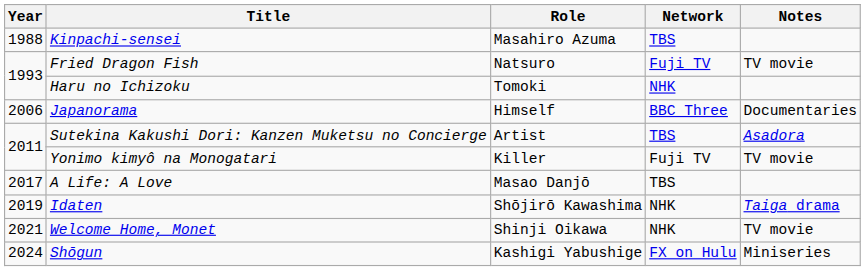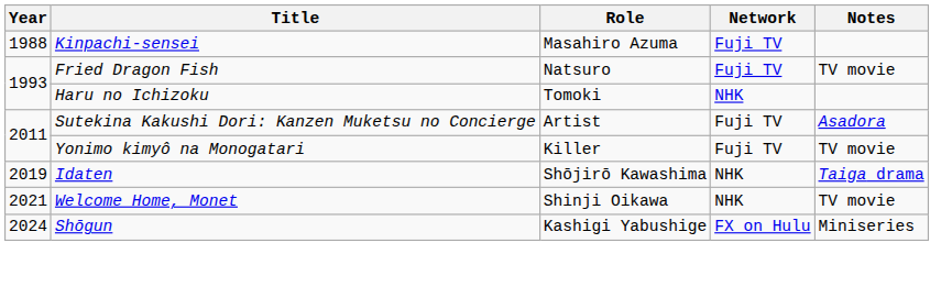 <table class="wikitable sortable">
 <tr>
 <th>Year</th>
 <th>Title</th>
 <th>Role</th>
 <th>Network</th>
 <th>Notes</th>
 </tr>
 <tr>
 <td>1988</td>
 <td><em><a href='#'>Kinpachi-sensei</a></em></td>
 <td>Masahiro Azuma</td>
-<td><a href='#'>TBS</a></td>
+<td><a href='#'>Fuji TV</a></td>
 <td></td>
 </tr>
 <tr>
 <td rowspan=2>1993</td>
 <td><em>Fried Dragon Fish</em></td>
 <td>Natsuro</td>
 <td><a href='#'>Fuji TV</a></td>
 <td>TV movie</td>
 </tr>
 <tr>
 <td><em>Haru no Ichizoku</em></td>
 <td>Tomoki</td>
 <td><a href='#'>NHK</a></td>
 <td></td>
 </tr>
 <tr>
-<td>2006</td>
-<td><em><a href='#'>Japanorama</a></em></td>
-<td>Himself</td>
-<td><a href='#'>BBC Three</a></td>
-<td>Documentaries</td>
-</tr>
-<tr>
 <td rowspan=2>2011</td>
 <td><em>Sutekina Kakushi Dori: Kanzen Muketsu no Concierge</em></td>
 <td>Artist</td>
-<td><a href='#'>TBS</a></td>
+<td>Fuji TV</td>
 <td><em><a href='#'>Asadora</a></em></td>
 </tr>
 <tr>
 <td><em>Yonimo kimyô na Monogatari</em></td>
 <td>Killer</td>
 <td>Fuji TV</td>
 <td>TV movie</td>
-</tr>
-<tr>
-<td>2017</td>
-<td><em>A Life: A Love</em></td>
-<td>Masao Danjō</td>
-<td>TBS</td>
-<td></td>
 </tr>
 <tr>
 <td>2019</td>
 <td><em><a href='#'>Idaten</a></em></td>
 <td>Shōjirō Kawashima</td>
 <td>NHK</td>
 <td><a href='#'><em>Taiga</em> drama</a></td>
 </tr>
 <tr>
 <td>2021</td>
 <td><em><a href='#'>Welcome Home, Monet</a></em></td>
 <td>Shinji Oikawa</td>
 <td>NHK</td>
 <td>TV movie</td>
 </tr>
 <tr>
 <td>2024</td>
 <td><em><a href='#'>Shōgun</a></em></td>
 <td>Kashigi Yabushige</td>
 <td><a href='#'>FX on Hulu</a></td>
 <td>Miniseries</td>
 </tr>
 </table>
